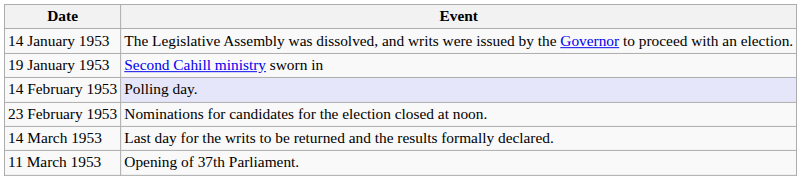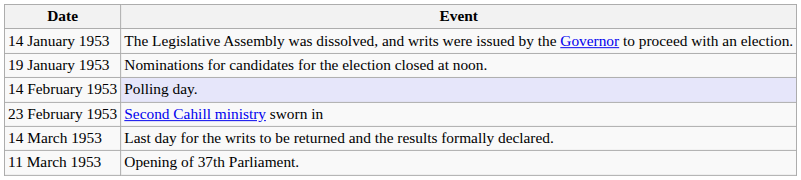 <table class="wikitable">
 <tr>
 <th>Date</th>
 <th>Event</th>
 </tr>
 <tr>
 <td>14 January 1953</td>
 <td>The Legislative Assembly was dissolved, and writs were issued by the <a href='#'>Governor</a> to proceed with an election.</td>
 </tr>
 <tr>
 <td>19 January 1953</td>
-<td><a href='#'>Second Cahill ministry</a> sworn in</td>
+<td>Nominations for candidates for the election closed at noon.</td>
 </tr>
 <tr>
 <td>14 February 1953</td>
 <td style="background: lavender;">Polling day.</td>
 </tr>
 <tr>
 <td>23 February 1953</td>
-<td>Nominations for candidates for the election closed at noon.</td>
+<td><a href='#'>Second Cahill ministry</a> sworn in</td>
 </tr>
 <tr>
 <td>14 March 1953</td>
 <td>Last day for the writs to be returned and the results formally declared.</td>
 </tr>
 <tr>
 <td>11 March 1953</td>
 <td>Opening of 37th Parliament.</td>
 </tr>
 </table>
